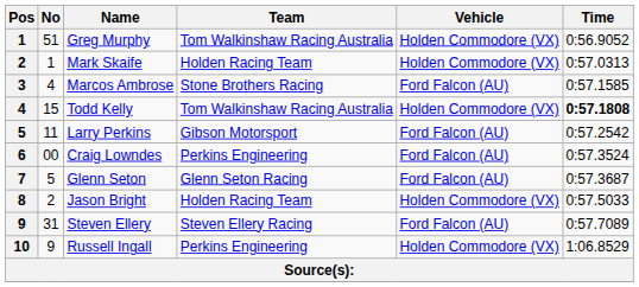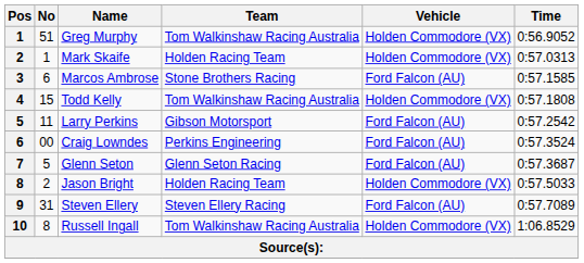 <table class="wikitable" style="font-size: 87%;">
 <tr>
 <th>Pos</th>
 <th>No</th>
 <th>Name</th>
 <th>Team</th>
 <th>Vehicle</th>
 <th>Time</th>
 </tr>
 <tr>
 <th>1</th>
 <td align=center>51</td>
 <td> <a href='#'>Greg Murphy</a></td>
 <td><a href='#'>Tom Walkinshaw Racing Australia</a></td>
 <td><a href='#'>Holden Commodore (VX)</a></td>
 <td>0:56.9052</td>
 </tr>
 <tr>
 <th>2</th>
 <td align=center>1</td>
 <td> <a href='#'>Mark Skaife</a></td>
 <td><a href='#'>Holden Racing Team</a></td>
 <td><a href='#'>Holden Commodore (VX)</a></td>
 <td>0:57.0313</td>
 </tr>
 <tr>
 <th>3</th>
-<td align=center>4</td>
+<td align=center>6</td>
 <td> <a href='#'>Marcos Ambrose</a></td>
 <td><a href='#'>Stone Brothers Racing</a></td>
 <td><a href='#'>Ford Falcon (AU)</a></td>
 <td>0:57.1585</td>
 </tr>
 <tr>
 <th>4</th>
 <td align=center>15</td>
 <td> <a href='#'>Todd Kelly</a></td>
 <td><a href='#'>Tom Walkinshaw Racing Australia</a></td>
 <td><a href='#'>Holden Commodore (VX)</a></td>
-<td><strong>0:57.1808</strong></td>
+<td>0:57.1808</td>
 </tr>
 <tr>
 <th>5</th>
 <td align=center>11</td>
 <td> <a href='#'>Larry Perkins</a></td>
 <td><a href='#'>Gibson Motorsport</a></td>
 <td><a href='#'>Ford Falcon (AU)</a></td>
 <td>0:57.2542</td>
 </tr>
 <tr>
 <th>6</th>
 <td align=center>00</td>
 <td> <a href='#'>Craig Lowndes</a></td>
 <td><a href='#'>Perkins Engineering</a></td>
 <td><a href='#'>Ford Falcon (AU)</a></td>
 <td>0:57.3524</td>
 </tr>
 <tr>
 <th>7</th>
 <td align=center>5</td>
 <td> <a href='#'>Glenn Seton</a></td>
 <td><a href='#'>Glenn Seton Racing</a></td>
 <td><a href='#'>Ford Falcon (AU)</a></td>
 <td>0:57.3687</td>
 </tr>
 <tr>
 <th>8</th>
 <td align=center>2</td>
 <td> <a href='#'>Jason Bright</a></td>
 <td><a href='#'>Holden Racing Team</a></td>
 <td><a href='#'>Holden Commodore (VX)</a></td>
 <td>0:57.5033</td>
 </tr>
 <tr>
 <th>9</th>
 <td align=center>31</td>
 <td> <a href='#'>Steven Ellery</a></td>
 <td><a href='#'>Steven Ellery Racing</a></td>
 <td><a href='#'>Ford Falcon (AU)</a></td>
 <td>0:57.7089</td>
 </tr>
 <tr>
 <th>10</th>
-<td align=center>9</td>
+<td align=center>8</td>
 <td> <a href='#'>Russell Ingall</a></td>
-<td><a href='#'>Perkins Engineering</a></td>
+<td><a href='#'>Tom Walkinshaw Racing Australia</a></td>
 <td><a href='#'>Holden Commodore (VX)</a></td>
 <td>1:06.8529</td>
 </tr>
 <tr>
 <th colspan=8>Source(s): </th>
 </tr>
 <tr>
 </tr>
 </table>
